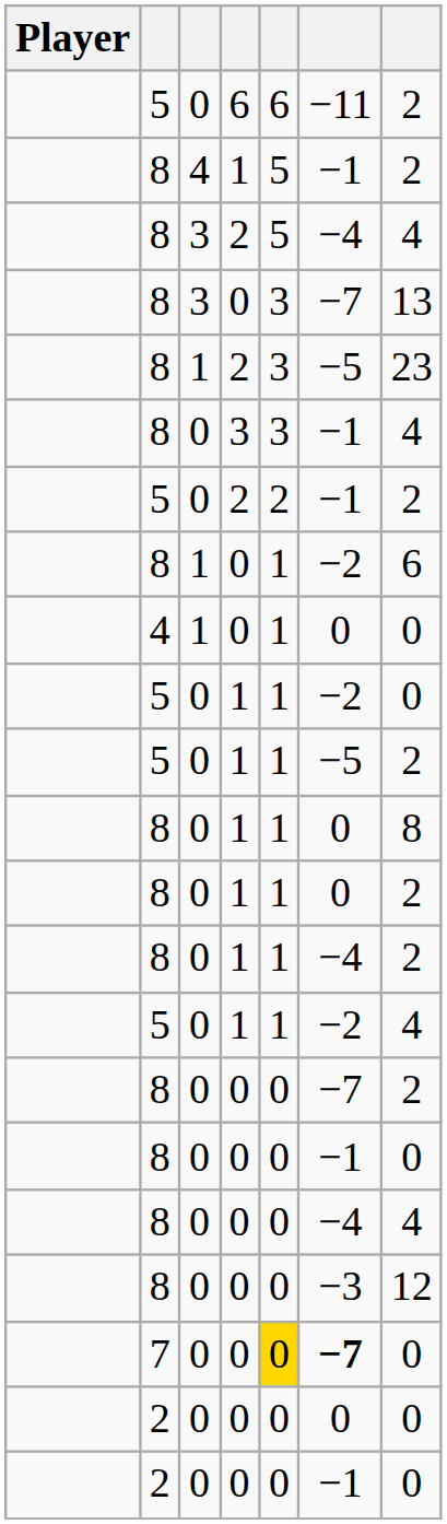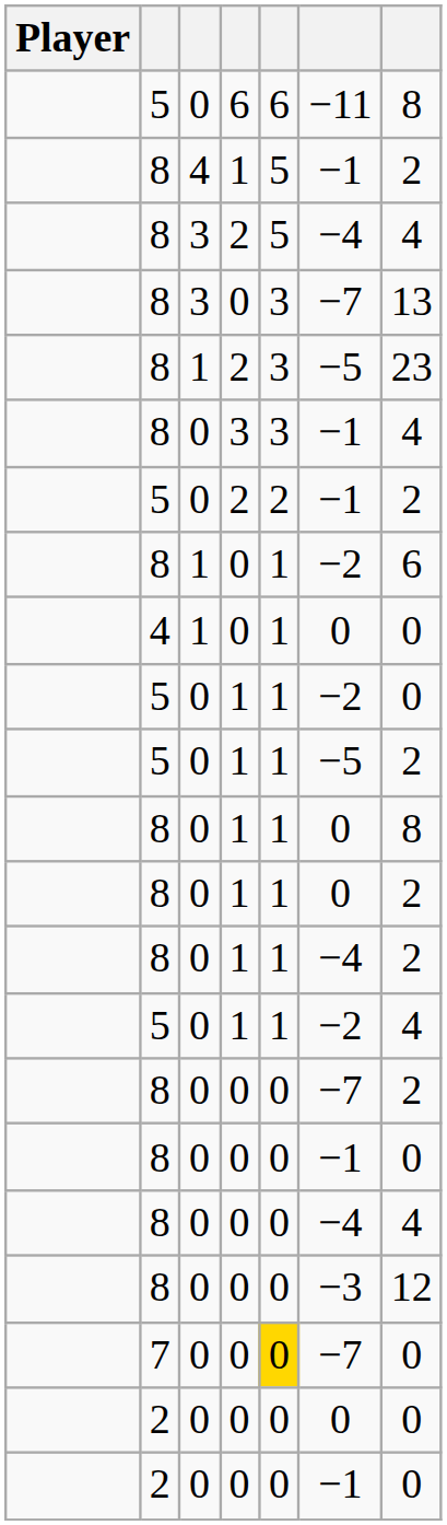 <table class="wikitable sortable" style="text-align:center;">
 <tr>
 <th>Player</th>
 <th></th>
 <th></th>
 <th></th>
 <th></th>
 <th data-sort-type="number"></th>
 <th></th>
 </tr>
 <tr>
 <td></td>
 <td>5</td>
 <td>0</td>
 <td>6</td>
 <td>6</td>
 <td>−11</td>
-<td>2</td>
+<td>8</td>
 </tr>
 <tr>
 <td></td>
 <td>8</td>
 <td>4</td>
 <td>1</td>
 <td>5</td>
 <td>−1</td>
 <td>2</td>
 </tr>
 <tr>
 <td></td>
 <td>8</td>
 <td>3</td>
 <td>2</td>
 <td>5</td>
 <td>−4</td>
 <td>4</td>
 </tr>
 <tr>
 <td></td>
 <td>8</td>
 <td>3</td>
 <td>0</td>
 <td>3</td>
 <td>−7</td>
 <td>13</td>
 </tr>
 <tr>
 <td></td>
 <td>8</td>
 <td>1</td>
 <td>2</td>
 <td>3</td>
 <td>−5</td>
 <td>23</td>
 </tr>
 <tr>
 <td></td>
 <td>8</td>
 <td>0</td>
 <td>3</td>
 <td>3</td>
 <td>−1</td>
 <td>4</td>
 </tr>
 <tr>
 <td></td>
 <td>5</td>
 <td>0</td>
 <td>2</td>
 <td>2</td>
 <td>−1</td>
 <td>2</td>
 </tr>
 <tr>
 <td></td>
 <td>8</td>
 <td>1</td>
 <td>0</td>
 <td>1</td>
 <td>−2</td>
 <td>6</td>
 </tr>
 <tr>
 <td></td>
 <td>4</td>
 <td>1</td>
 <td>0</td>
 <td>1</td>
 <td>0</td>
 <td>0</td>
 </tr>
 <tr>
 <td></td>
 <td>5</td>
 <td>0</td>
 <td>1</td>
 <td>1</td>
 <td>−2</td>
 <td>0</td>
 </tr>
 <tr>
 <td></td>
 <td>5</td>
 <td>0</td>
 <td>1</td>
 <td>1</td>
 <td>−5</td>
 <td>2</td>
 </tr>
 <tr>
 <td></td>
 <td>8</td>
 <td>0</td>
 <td>1</td>
 <td>1</td>
 <td>0</td>
 <td>8</td>
 </tr>
 <tr>
 <td></td>
 <td>8</td>
 <td>0</td>
 <td>1</td>
 <td>1</td>
 <td>0</td>
 <td>2</td>
 </tr>
 <tr>
 <td></td>
 <td>8</td>
 <td>0</td>
 <td>1</td>
 <td>1</td>
 <td>−4</td>
 <td>2</td>
 </tr>
 <tr>
 <td></td>
 <td>5</td>
 <td>0</td>
 <td>1</td>
 <td>1</td>
 <td>−2</td>
 <td>4</td>
 </tr>
 <tr>
 <td></td>
 <td>8</td>
 <td>0</td>
 <td>0</td>
 <td>0</td>
 <td>−7</td>
 <td>2</td>
 </tr>
 <tr>
 <td></td>
 <td>8</td>
 <td>0</td>
 <td>0</td>
 <td>0</td>
 <td>−1</td>
 <td>0</td>
 </tr>
 <tr>
 <td></td>
 <td>8</td>
 <td>0</td>
 <td>0</td>
 <td>0</td>
 <td>−4</td>
 <td>4</td>
 </tr>
 <tr>
 <td></td>
 <td>8</td>
 <td>0</td>
 <td>0</td>
 <td>0</td>
 <td>−3</td>
 <td>12</td>
 </tr>
 <tr>
 <td></td>
 <td>7</td>
 <td>0</td>
 <td>0</td>
 <td style="background: gold;">0</td>
-<td><strong>−7</strong></td>
+<td>−7</td>
 <td>0</td>
 </tr>
 <tr>
 <td></td>
 <td>2</td>
 <td>0</td>
 <td>0</td>
 <td>0</td>
 <td>0</td>
 <td>0</td>
 </tr>
 <tr>
 <td></td>
 <td>2</td>
 <td>0</td>
 <td>0</td>
 <td>0</td>
 <td>−1</td>
 <td>0</td>
 </tr>
 </table>
